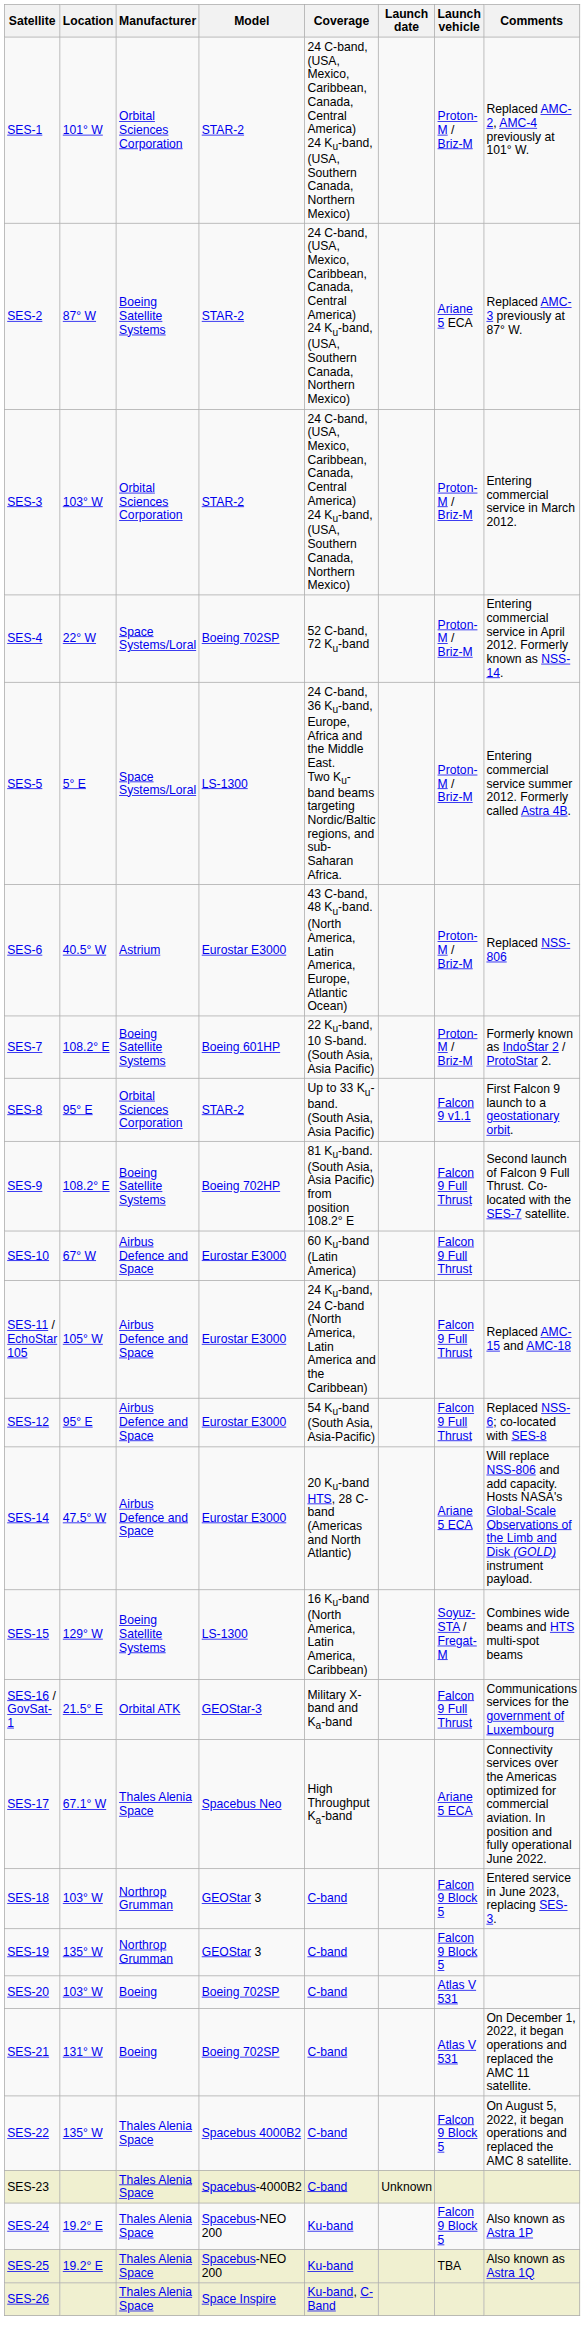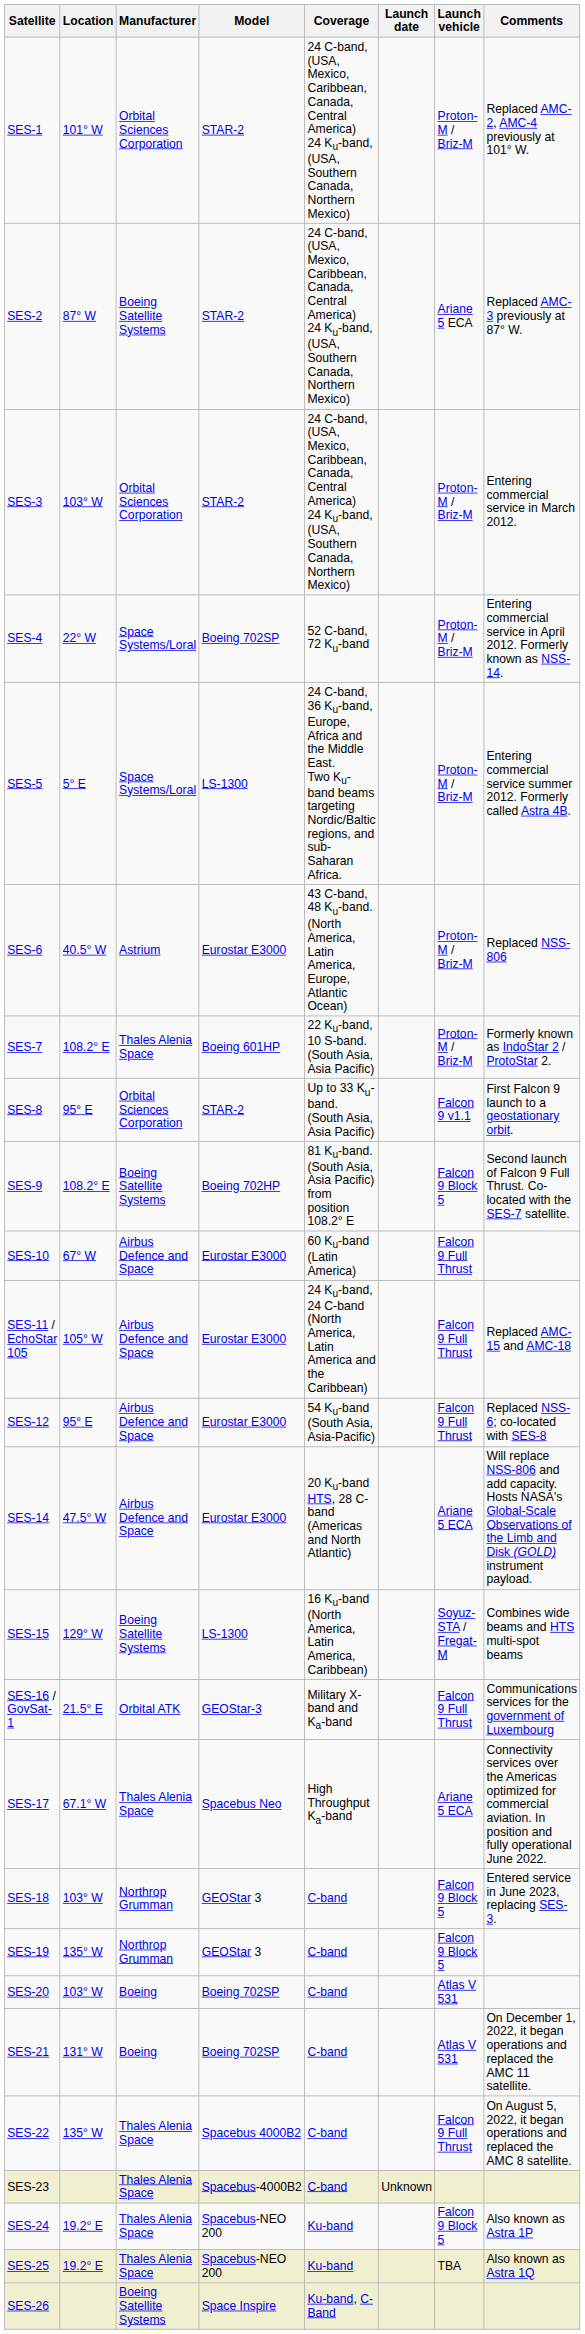 <table class="wikitable sortable">
 <tr>
 <th>Satellite</th>
 <th>Location</th>
 <th>Manufacturer</th>
 <th>Model</th>
 <th>Coverage</th>
 <th>Launch<br>date</th>
 <th>Launch<br>vehicle</th>
 <th width=25%>Comments</th>
 </tr>
 <tr>
 <td><a href='#'>SES-1</a></td>
 <td data-sort-value="-101"><a href='#'>101° W</a></td>
 <td><a href='#'>Orbital Sciences Corporation</a></td>
 <td><a href='#'>STAR-2</a></td>
 <td>24 C-band,<br>(USA, Mexico, Caribbean, Canada, Central America)<br>24 K<sub>u</sub>-band,<br>(USA, Southern Canada, Northern Mexico)</td>
 <td></td>
 <td><a href='#'>Proton-M</a> / <a href='#'>Briz-M</a></td>
 <td>Replaced <a href='#'>AMC-2</a>, <a href='#'>AMC-4</a> previously at 101° W.</td>
 </tr>
 <tr>
 <td><a href='#'>SES-2</a></td>
 <td data-sort-value="-87"><a href='#'>87° W</a></td>
 <td><a href='#'>Boeing Satellite Systems</a></td>
 <td><a href='#'>STAR-2</a></td>
 <td>24 C-band,<br>(USA, Mexico, Caribbean, Canada, Central America)<br>24 K<sub>u</sub>-band,<br>(USA, Southern Canada, Northern Mexico)</td>
 <td></td>
 <td><a href='#'>Ariane 5</a> ECA</td>
 <td>Replaced <a href='#'>AMC-3</a> previously at 87° W.</td>
 </tr>
 <tr>
 <td><a href='#'>SES-3</a></td>
 <td data-sort-value="-103"><a href='#'>103° W</a></td>
 <td><a href='#'>Orbital Sciences Corporation</a></td>
 <td><a href='#'>STAR-2</a></td>
 <td>24 C-band,<br>(USA, Mexico, Caribbean, Canada, Central America)<br>24 K<sub>u</sub>-band,<br>(USA, Southern Canada, Northern Mexico)</td>
 <td></td>
 <td><a href='#'>Proton-M</a> / <a href='#'>Briz-M</a></td>
 <td>Entering commercial service in March 2012.</td>
 </tr>
 <tr>
 <td><a href='#'>SES-4</a></td>
 <td data-sort-value="-22"><a href='#'>22° W</a></td>
 <td><a href='#'>Space Systems/Loral</a></td>
 <td><a href='#'>Boeing 702SP</a></td>
 <td>52 C-band, 72 K<sub>u</sub>-band</td>
 <td></td>
 <td><a href='#'>Proton-M</a> / <a href='#'>Briz-M</a></td>
 <td>Entering commercial service in April 2012. Formerly known as <a href='#'>NSS-14</a>.</td>
 </tr>
 <tr>
 <td><a href='#'>SES-5</a></td>
 <td data-sort-value="5"><a href='#'>5° E</a></td>
 <td><a href='#'>Space Systems/Loral</a></td>
 <td><a href='#'>LS-1300</a></td>
 <td>24 C-band, 36 K<sub>u</sub>-band,<br>Europe, Africa and the Middle East.<br>Two K<sub>u</sub>-band beams targeting Nordic/Baltic regions, and sub-Saharan Africa.</td>
 <td></td>
 <td><a href='#'>Proton-M</a> / <a href='#'>Briz-M</a></td>
 <td>Entering commercial service summer 2012. Formerly called <a href='#'>Astra 4B</a>.</td>
 </tr>
 <tr>
 <td><a href='#'>SES-6</a></td>
 <td data-sort-value="-40.5"><a href='#'>40.5° W</a></td>
 <td><a href='#'>Astrium</a></td>
 <td><a href='#'>Eurostar E3000</a></td>
 <td>43 C-band, 48 K<sub>u</sub>-band.<br>(North America, Latin America, Europe, Atlantic Ocean)</td>
 <td></td>
 <td><a href='#'>Proton-M</a> / <a href='#'>Briz-M</a></td>
 <td>Replaced <a href='#'>NSS-806</a></td>
 </tr>
 <tr>
 <td><a href='#'>SES-7</a></td>
 <td data-sort-value="108.2"><a href='#'>108.2° E</a></td>
-<td><a href='#'>Boeing Satellite Systems</a></td>
+<td><a href='#'>Thales Alenia Space</a></td>
 <td><a href='#'>Boeing 601HP</a></td>
 <td>22 K<sub>u</sub>-band, 10 S-band.<br>(South Asia, Asia Pacific)</td>
 <td></td>
 <td><a href='#'>Proton-M</a> / <a href='#'>Briz-M</a></td>
 <td>Formerly known as <a href='#'>IndoStar 2</a> / <a href='#'>ProtoStar</a> 2.</td>
 </tr>
 <tr>
 <td><a href='#'>SES-8</a></td>
 <td data-sort-value="95"><a href='#'>95° E</a></td>
 <td><a href='#'>Orbital Sciences Corporation</a></td>
 <td><a href='#'>STAR-2</a></td>
 <td>Up to 33 K<sub>u</sub>-band.<br>(South Asia, Asia Pacific)</td>
 <td></td>
 <td><a href='#'>Falcon 9 v1.1</a></td>
 <td>First Falcon 9 launch to a <a href='#'>geostationary orbit</a>.</td>
 </tr>
 <tr>
 <td><a href='#'>SES-9</a></td>
 <td data-sort-value="108.2"><a href='#'>108.2° E</a></td>
 <td><a href='#'>Boeing Satellite Systems</a></td>
 <td><a href='#'>Boeing 702HP</a></td>
 <td>81 K<sub>u</sub>-band.<br>(South Asia, Asia Pacific)<br>from position 108.2° E</td>
 <td></td>
-<td><a href='#'>Falcon 9 Full Thrust</a></td>
+<td><a href='#'>Falcon 9 Block 5</a></td>
 <td>Second launch of Falcon 9 Full Thrust. Co-located with the <a href='#'>SES-7</a> satellite.</td>
 </tr>
 <tr>
 <td><a href='#'>SES-10</a></td>
 <td data-sort-value="-67"><a href='#'>67° W</a></td>
 <td><a href='#'>Airbus Defence and Space</a></td>
 <td><a href='#'>Eurostar E3000</a></td>
 <td>60 K<sub>u</sub>-band<br>(Latin America)</td>
 <td></td>
 <td><a href='#'>Falcon 9 Full Thrust</a></td>
 <td></td>
 </tr>
 <tr>
 <td><a href='#'>SES-11</a> / <a href='#'>EchoStar 105</a></td>
 <td data-sort-value="-105"><a href='#'>105° W</a></td>
 <td><a href='#'>Airbus Defence and Space</a></td>
 <td><a href='#'>Eurostar E3000</a></td>
 <td>24 K<sub>u</sub>-band, 24 C-band<br>(North America, Latin America and the Caribbean)</td>
 <td></td>
 <td><a href='#'>Falcon 9 Full Thrust</a></td>
 <td>Replaced <a href='#'>AMC-15</a> and <a href='#'>AMC-18</a></td>
 </tr>
 <tr>
 <td><a href='#'>SES-12</a></td>
 <td data-sort-value="95"><a href='#'>95° E</a></td>
 <td><a href='#'>Airbus Defence and Space</a></td>
 <td><a href='#'>Eurostar E3000</a></td>
 <td>54 K<sub>u</sub>-band<br>(South Asia, Asia-Pacific)</td>
 <td></td>
 <td><a href='#'>Falcon 9 Full Thrust</a></td>
 <td>Replaced <a href='#'>NSS-6</a>; co-located with <a href='#'>SES-8</a></td>
 </tr>
 <tr>
 <td><a href='#'>SES-14</a></td>
 <td data-sort-value="-47.5"><a href='#'>47.5° W</a></td>
 <td><a href='#'>Airbus Defence and Space</a></td>
 <td><a href='#'>Eurostar E3000</a></td>
 <td>20 K<sub>u</sub>-band <a href='#'>HTS</a>, 28 C-band<br>(Americas and North Atlantic)</td>
 <td></td>
 <td><a href='#'>Ariane 5 ECA</a></td>
 <td>Will replace <a href='#'>NSS-806</a> and add capacity. Hosts NASA's <a href='#'>Global-Scale Observations of the Limb and Disk <em>(GOLD)</em></a> instrument payload.</td>
 </tr>
 <tr>
 <td><a href='#'>SES-15</a></td>
 <td data-sort-value="-129"><a href='#'>129° W</a></td>
 <td><a href='#'>Boeing Satellite Systems</a></td>
 <td><a href='#'>LS-1300</a></td>
 <td>16 K<sub>u</sub>-band<br>(North America, Latin America, Caribbean)</td>
 <td></td>
 <td><a href='#'>Soyuz-STA</a> / <a href='#'>Fregat-M</a></td>
 <td>Combines wide beams and <a href='#'>HTS</a> multi-spot beams</td>
 </tr>
 <tr>
 <td><a href='#'>SES-16</a> / <a href='#'>GovSat-1</a></td>
 <td data-sort-value="21.5"><a href='#'>21.5° E</a></td>
 <td><a href='#'>Orbital ATK</a></td>
 <td><a href='#'>GEOStar-3</a></td>
 <td>Military X-band and K<sub>a</sub>-band</td>
 <td></td>
 <td><a href='#'>Falcon 9 Full Thrust</a></td>
 <td>Communications services for the <a href='#'>government of Luxembourg</a></td>
 </tr>
 <tr>
 <td><a href='#'>SES-17</a></td>
 <td data-sort-value="-67.1"><a href='#'>67.1° W</a></td>
 <td><a href='#'>Thales Alenia Space</a></td>
 <td><a href='#'>Spacebus Neo</a></td>
 <td>High Throughput K<sub>a</sub>-band</td>
 <td></td>
 <td><a href='#'>Ariane 5 ECA</a></td>
 <td>Connectivity services over the Americas optimized for commercial aviation. In position and fully operational June 2022.</td>
 </tr>
 <tr>
 <td><a href='#'>SES-18</a></td>
 <td data-sort-value="-103"><a href='#'>103° W</a></td>
 <td><a href='#'>Northrop Grumman</a></td>
 <td><a href='#'>GEOStar</a> 3</td>
 <td><a href='#'>C-band</a></td>
 <td></td>
 <td><a href='#'>Falcon 9 Block 5</a></td>
 <td>Entered service in June 2023, replacing <a href='#'>SES-3</a>.</td>
 </tr>
 <tr>
 <td><a href='#'>SES-19</a></td>
 <td data-sort-value="-135"><a href='#'>135° W</a></td>
 <td><a href='#'>Northrop Grumman</a></td>
 <td><a href='#'>GEOStar</a> 3</td>
 <td><a href='#'>C-band</a></td>
 <td></td>
 <td><a href='#'>Falcon 9 Block 5</a></td>
 <td></td>
 </tr>
 <tr>
 <td><a href='#'>SES-20</a></td>
 <td data-sort-value="-103"><a href='#'>103° W</a></td>
 <td><a href='#'>Boeing</a></td>
 <td><a href='#'>Boeing 702SP</a></td>
 <td><a href='#'>C-band</a></td>
 <td></td>
 <td><a href='#'>Atlas V</a> <a href='#'>531</a></td>
 <td></td>
 </tr>
 <tr>
 <td><a href='#'>SES-21</a></td>
 <td data-sort-value="-131"><a href='#'>131° W</a></td>
 <td><a href='#'>Boeing</a></td>
 <td><a href='#'>Boeing 702SP</a></td>
 <td><a href='#'>C-band</a></td>
 <td></td>
 <td><a href='#'>Atlas V</a> <a href='#'>531</a></td>
 <td>On December 1, 2022, it began operations and replaced the AMC 11 satellite.</td>
 </tr>
 <tr>
 <td><a href='#'>SES-22</a></td>
 <td data-sort-value="-135"><a href='#'>135° W</a></td>
 <td><a href='#'>Thales Alenia Space</a></td>
 <td><a href='#'>Spacebus 4000B2</a></td>
 <td><a href='#'>C-band</a></td>
 <td></td>
-<td><a href='#'>Falcon 9 Block 5</a></td>
+<td><a href='#'>Falcon 9 Full Thrust</a></td>
 <td>On August 5, 2022, it began operations and replaced the AMC 8 satellite.</td>
 </tr>
 <tr style="background: #f0f0d0">
 <td>SES-23</td>
 <td></td>
 <td><a href='#'>Thales Alenia Space</a></td>
 <td><a href='#'>Spacebus</a>-4000B2</td>
 <td><a href='#'>C-band</a></td>
 <td>Unknown</td>
 <td></td>
 <td></td>
 </tr>
 <tr style="background: #f9f9f9">
 <td><a href='#'>SES-24</a></td>
 <td data-sort-value="19"><a href='#'>19.2° E</a></td>
 <td><a href='#'>Thales Alenia Space</a></td>
 <td><a href='#'>Spacebus</a>-NEO 200</td>
 <td><a href='#'>Ku-band</a></td>
 <td></td>
 <td><a href='#'>Falcon 9 Block 5</a></td>
 <td>Also known as <a href='#'>Astra 1P</a></td>
 </tr>
 <tr style="background: #f0f0d0">
 <td><a href='#'>SES-25</a></td>
 <td data-sort-value="19"><a href='#'>19.2° E</a></td>
 <td><a href='#'>Thales Alenia Space</a></td>
 <td><a href='#'>Spacebus</a>-NEO 200</td>
 <td><a href='#'>Ku-band</a></td>
 <td></td>
 <td>TBA</td>
 <td>Also known as <a href='#'>Astra 1Q</a></td>
 </tr>
 <tr style="background: #f0f0d0">
 <td><a href='#'>SES-26</a></td>
 <td></td>
-<td><a href='#'>Thales Alenia Space</a></td>
+<td><a href='#'>Boeing Satellite Systems</a></td>
 <td><a href='#'>Space Inspire</a></td>
 <td><a href='#'>Ku-band</a>, <a href='#'>C-Band</a></td>
 <td></td>
 <td></td>
 <td></td>
 </tr>
 </table>
